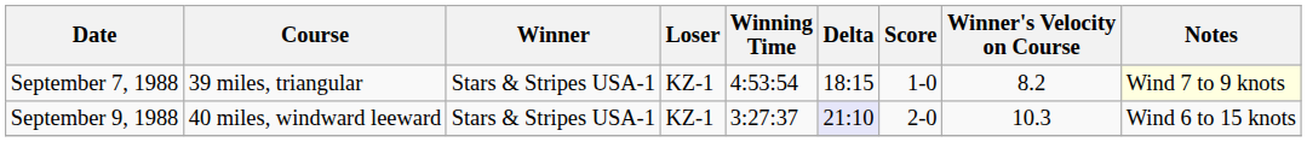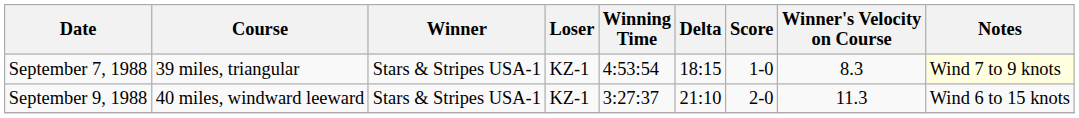 <table class="wikitable">
 <tr>
 <th>Date</th>
 <th>Course</th>
 <th>Winner</th>
 <th>Loser</th>
 <th>Winning<br>Time</th>
 <th>Delta</th>
 <th>Score</th>
 <th>Winner's Velocity<br>on Course</th>
 <th>Notes</th>
 </tr>
 <tr>
 <td>September 7, 1988</td>
 <td>39 miles, triangular</td>
 <td>Stars & Stripes USA-1</td>
 <td>KZ-1</td>
 <td align="left">4:53:54</td>
 <td align="right">18:15</td>
 <td align="right">1-0</td>
-<td align="center">8.2</td>
+<td align="center">8.3</td>
 <td style="background: lightyellow;">Wind 7 to 9 knots</td>
 </tr>
 <tr>
 <td>September 9, 1988</td>
 <td>40 miles, windward leeward</td>
 <td>Stars & Stripes USA-1</td>
 <td>KZ-1</td>
 <td align="left">3:27:37</td>
-<td align="right" style="background: lavender;">21:10</td>
+<td align="right">21:10</td>
 <td align="right">2-0</td>
-<td align="center">10.3</td>
+<td align="center">11.3</td>
 <td>Wind 6 to 15 knots</td>
 </tr>
 <tr>
 </tr>
 </table>
